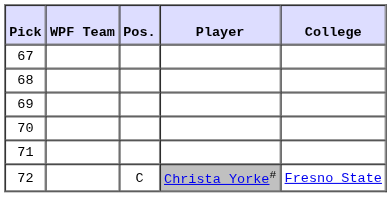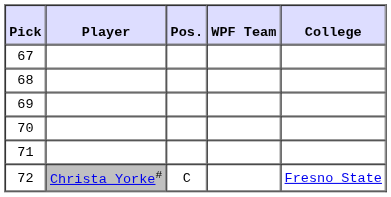 <table style="text-align: center" border="1" cellpadding="3" cellspacing="0">
 <tr>
 <th style="background:#ddf;"><br>Pick</th>
+<th style="background:#ddf;"><br>Player</th>
+<th style="background:#ddf;"><br>Pos.</th>
 <th style="background:#ddf;"><br>WPF Team</th>
-<th style="background:#ddf;"><br>Pos.</th>
-<th style="background:#ddf;"><br>Player</th>
 <th style="background:#ddf;"><br>College</th>
 </tr>
 <tr>
 <td>67</td>
 <td></td>
 <td></td>
 <td></td>
 <td></td>
 </tr>
 <tr>
 <td>68</td>
 <td></td>
 <td></td>
 <td></td>
 <td></td>
 </tr>
 <tr>
 <td>69</td>
 <td></td>
 <td></td>
 <td></td>
 <td></td>
 </tr>
 <tr>
 <td>70</td>
 <td></td>
 <td></td>
 <td></td>
 <td></td>
 </tr>
 <tr>
 <td>71</td>
 <td></td>
 <td></td>
 <td></td>
 <td></td>
 </tr>
 <tr>
 <td>72</td>
+<td style="background:#C0C0C0;"><a href='#'>Christa Yorke</a><sup>#</sup></td>
+<td>C</td>
 <td></td>
-<td>C</td>
-<td style="background:#C0C0C0;"><a href='#'>Christa Yorke</a><sup>#</sup></td>
 <td><a href='#'>Fresno State</a></td>
 </tr>
 </table>
